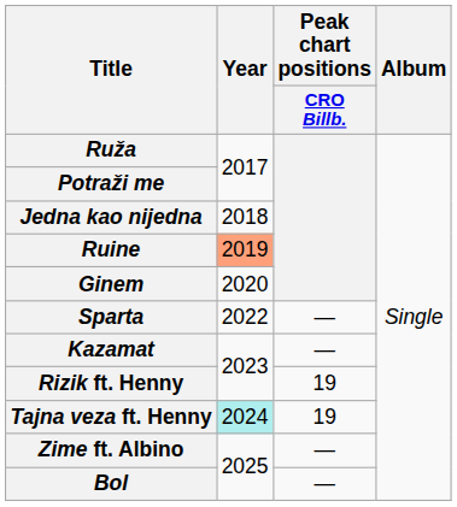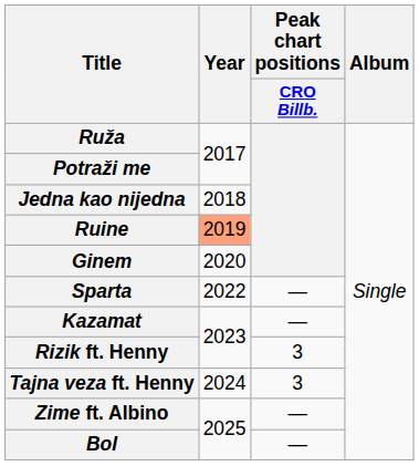 <table class="wikitable plainrowheaders" style="text-align:center;">
 <tr>
 <th scope="col" rowspan="2">Title</th>
 <th scope="col" rowspan="2">Year</th>
 <th scope="col" colspan="1">Peak chart positions</th>
 <th scope="col" rowspan="2">Album</th>
 </tr>
 <tr>
 <th style="width:2.5em; font-size:85%"><a href='#'>CRO<br><em>Billb.</em></a><br></th>
 </tr>
 <tr>
 <th scope="row"><em>Ruža</em></th>
 <td rowspan="2">2017</td>
 <th scope rowspan="5" {{N/A></th>
 <td rowspan="11"><em>Single</em></td>
 </tr>
 <tr>
 <th scope="row"><em>Potraži me</em></th>
 </tr>
 <tr>
 <th scope="row"><em>Jedna kao nijedna</em></th>
 <td>2018</td>
 </tr>
 <tr>
 <th scope="row"><em>Ruine</em></th>
 <td style="background: lightsalmon;">2019</td>
 </tr>
 <tr>
 <th scope="row"><em>Ginem</em></th>
 <td>2020</td>
 </tr>
 <tr>
 <th scope="row"><em>Sparta</em></th>
 <td>2022</td>
 <td>—</td>
 </tr>
 <tr>
 <th scope="row"><em>Kazamat</em></th>
 <td rowspan="2">2023</td>
 <td>—</td>
 </tr>
 <tr>
 <th scope="row"><em>Rizik</em> ft. Henny</th>
-<td>19</td>
+<td>3</td>
 </tr>
 <tr>
 <th scope="row"><em>Tajna veza</em> ft. Henny</th>
-<td style="background: paleturquoise;">2024</td>
-<td>19</td>
+<td>2024</td>
+<td>3</td>
 </tr>
 <tr>
 <th scope="row"><em>Zime</em> ft. Albino</th>
 <td rowspan="2">2025</td>
 <td>—</td>
 </tr>
 <tr>
 <th scope="row"><em>Bol</em></th>
 <td>—</td>
 </tr>
 </table>
